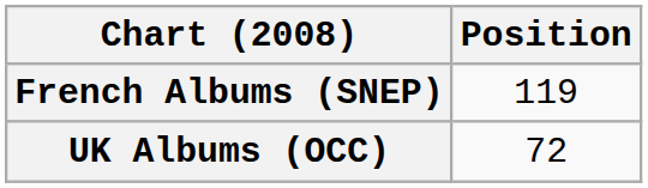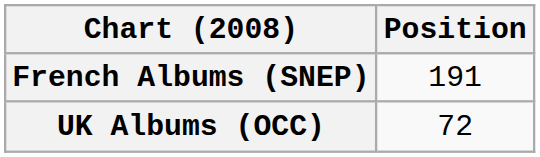 <table class="wikitable sortable plainrowheaders" style="text-align:center">
 <tr>
 <th scope="col">Chart (2008)</th>
 <th scope="col">Position</th>
 </tr>
 <tr>
 <th scope="row">French Albums (SNEP)</th>
-<td>119</td>
+<td>191</td>
 </tr>
 <tr>
 <th scope="row">UK Albums (OCC)</th>
 <td>72</td>
 </tr>
 </table>
